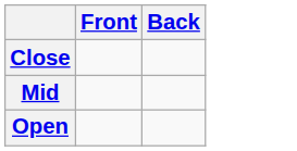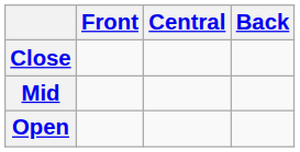 <table class="wikitable">
 <tr>
 <th></th>
 <th><a href='#'>Front</a></th>
+<th><a href='#'>Central</a></th>
 <th><a href='#'>Back</a></th>
 </tr>
 <tr align="center">
 <th><a href='#'>Close</a></th>
+<td></td>
 <td></td>
 <td></td>
 </tr>
 <tr align="center">
 <th><a href='#'>Mid</a></th>
 <td></td>
 <td></td>
+<td></td>
 </tr>
 <tr align="center">
 <th><a href='#'>Open</a></th>
 <td></td>
+<td> </td>
 <td></td>
 </tr>
 </table>
